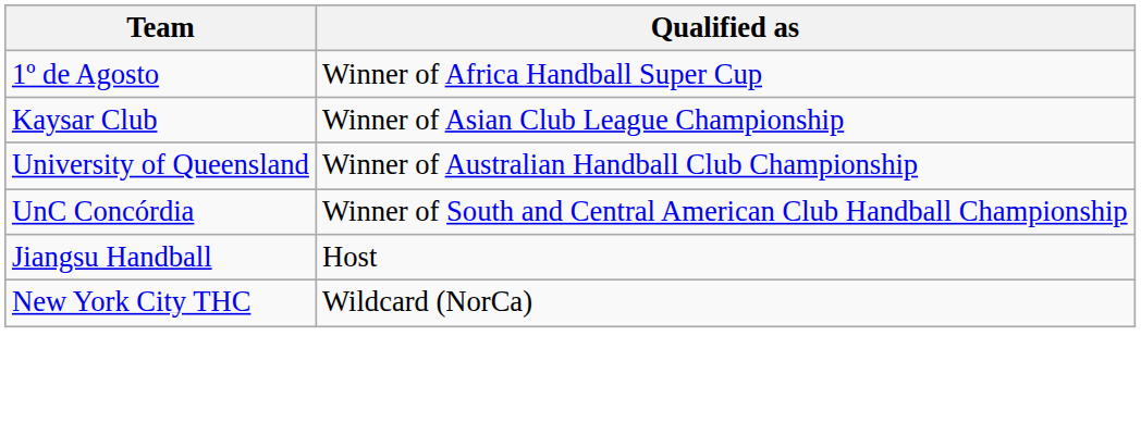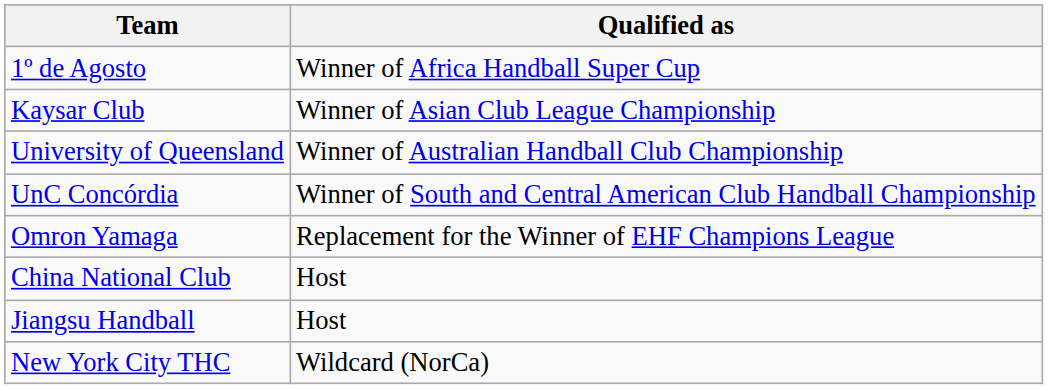 <table class="wikitable">
 <tr>
 <th>Team</th>
 <th>Qualified as</th>
 </tr>
 <tr>
 <td> <a href='#'>1º de Agosto</a></td>
 <td>Winner of <a href='#'>Africa Handball Super Cup</a></td>
 </tr>
 <tr>
 <td> <a href='#'>Kaysar Club</a></td>
 <td>Winner of <a href='#'>Asian Club League Championship</a></td>
 </tr>
 <tr>
 <td> <a href='#'>University of Queensland</a></td>
 <td>Winner of <a href='#'>Australian Handball Club Championship</a></td>
 </tr>
 <tr>
 <td> <a href='#'>UnC Concórdia</a></td>
 <td>Winner of <a href='#'>South and Central American Club Handball Championship</a></td>
 </tr>
 <tr>
+<td> <a href='#'>Omron Yamaga</a></td>
+<td>Replacement for the Winner of <a href='#'>EHF Champions League</a></td>
+</tr>
+<tr>
+<td> <a href='#'>China National Club</a></td>
+<td>Host</td>
+</tr>
+<tr>
 <td> <a href='#'>Jiangsu Handball</a></td>
 <td>Host</td>
 </tr>
 <tr>
 <td> <a href='#'>New York City THC</a></td>
 <td>Wildcard (NorCa)</td>
 </tr>
 </table>
